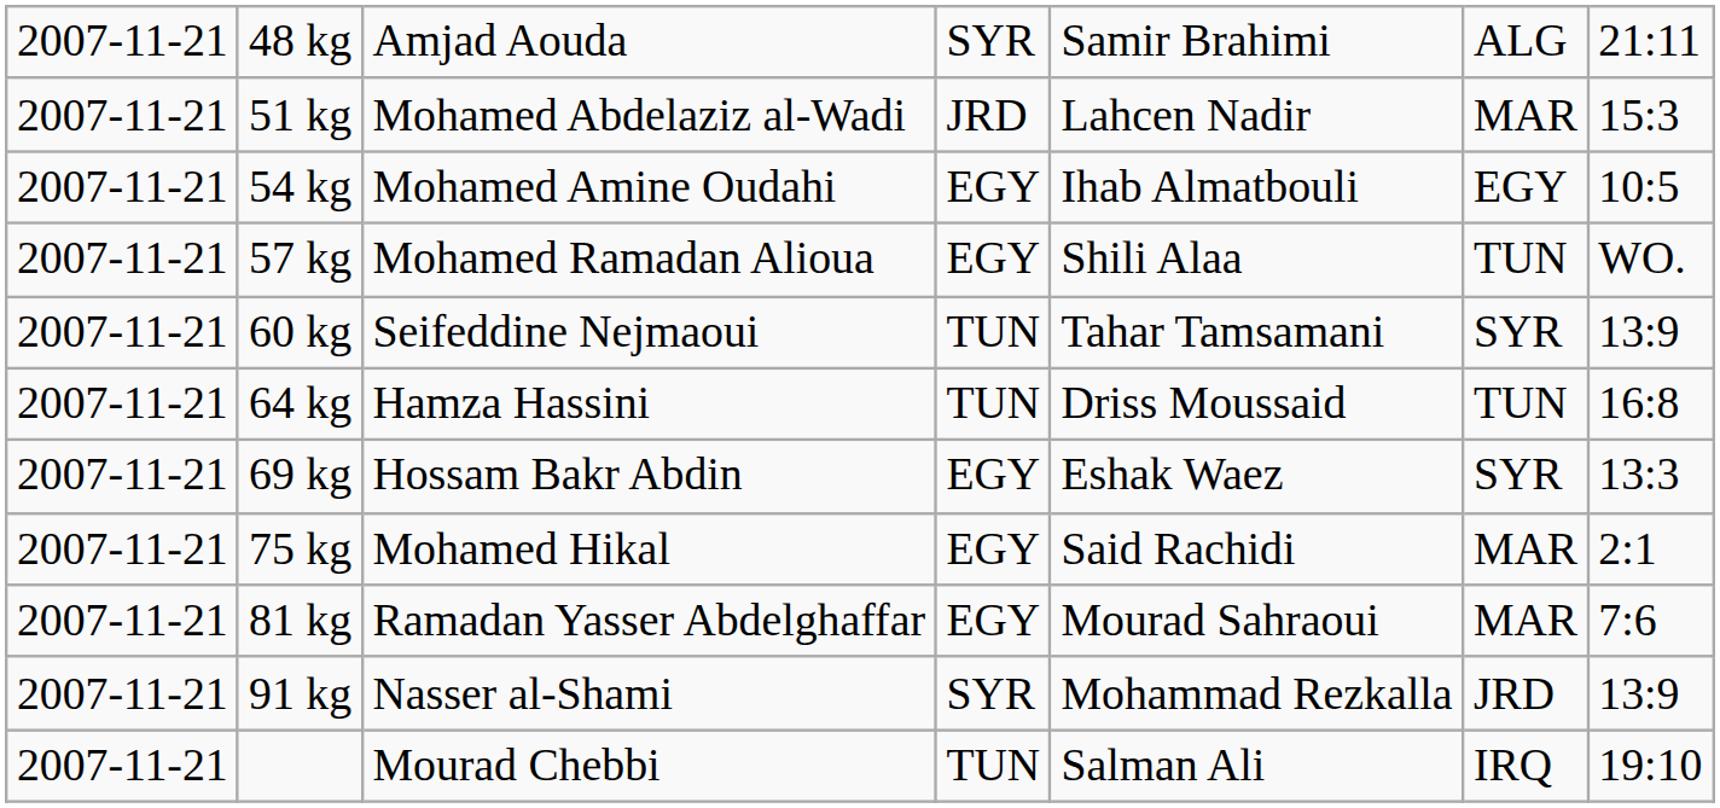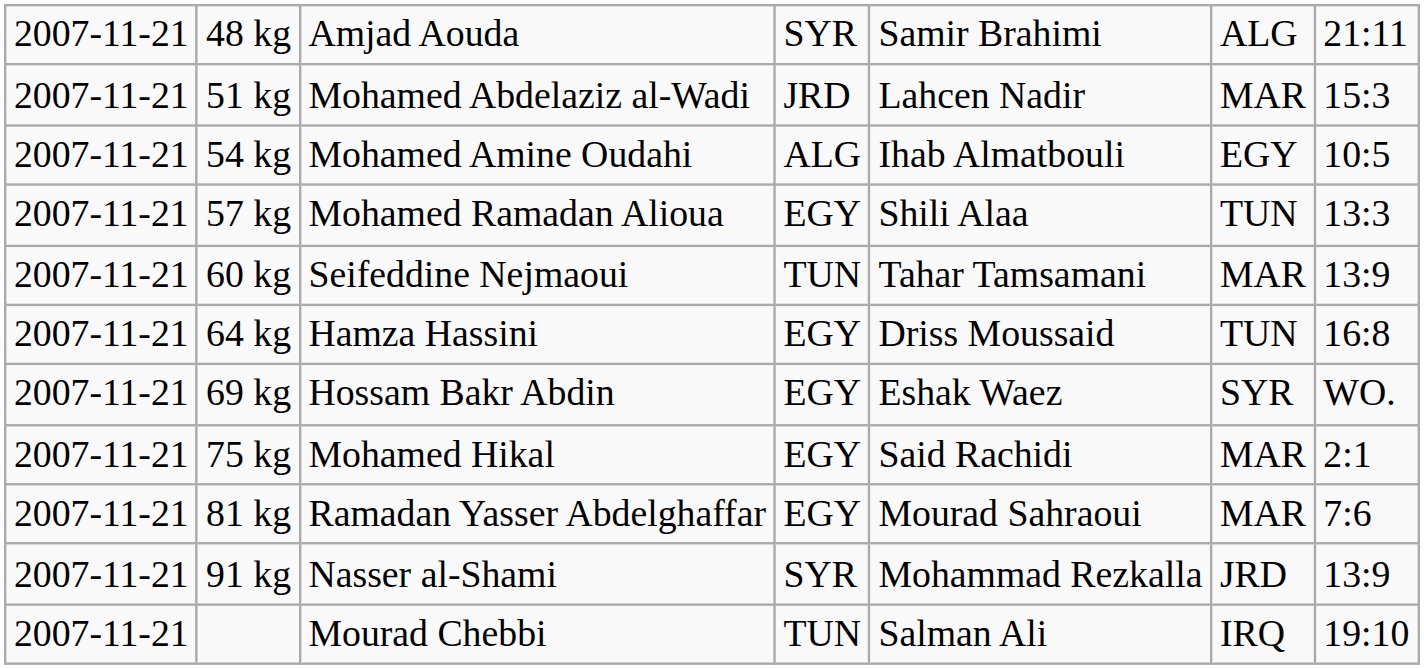 <table class="wikitable">
 <tr>
 <td>2007-11-21</td>
 <td>48 kg</td>
 <td>Amjad  Aouda</td>
 <td>SYR</td>
 <td>Samir  Brahimi</td>
 <td>ALG</td>
 <td>21:11</td>
 </tr>
 <tr>
 <td>2007-11-21</td>
 <td>51 kg</td>
 <td>Mohamed  Abdelaziz al-Wadi</td>
 <td>JRD</td>
 <td>Lahcen  Nadir</td>
 <td>MAR</td>
 <td>15:3</td>
 </tr>
 <tr>
 <td>2007-11-21</td>
 <td>54 kg</td>
 <td>Mohamed  Amine Oudahi</td>
-<td>EGY</td>
+<td>ALG</td>
 <td>Ihab  Almatbouli</td>
 <td>EGY</td>
 <td>10:5</td>
 </tr>
 <tr>
 <td>2007-11-21</td>
 <td>57 kg</td>
 <td>Mohamed  Ramadan Alioua</td>
 <td>EGY</td>
 <td>Shili Alaa</td>
 <td>TUN</td>
-<td>WO.</td>
+<td>13:3</td>
 </tr>
 <tr>
 <td>2007-11-21</td>
 <td>60 kg</td>
 <td>Seifeddine  Nejmaoui</td>
 <td>TUN</td>
 <td>Tahar  Tamsamani</td>
-<td>SYR</td>
+<td>MAR</td>
 <td>13:9</td>
 </tr>
 <tr>
 <td>2007-11-21</td>
 <td>64 kg</td>
 <td>Hamza  Hassini</td>
-<td>TUN</td>
+<td>EGY</td>
 <td>Driss  Moussaid</td>
 <td>TUN</td>
 <td>16:8</td>
 </tr>
 <tr>
 <td>2007-11-21</td>
 <td>69 kg</td>
 <td>Hossam  Bakr Abdin</td>
 <td>EGY</td>
 <td>Eshak Waez</td>
 <td>SYR</td>
-<td>13:3</td>
+<td>WO.</td>
 </tr>
 <tr>
 <td>2007-11-21</td>
 <td>75 kg</td>
 <td>Mohamed  Hikal</td>
 <td>EGY</td>
 <td>Said  Rachidi</td>
 <td>MAR</td>
 <td>2:1</td>
 </tr>
 <tr>
 <td>2007-11-21</td>
 <td>81 kg</td>
 <td>Ramadan  Yasser Abdelghaffar</td>
 <td>EGY</td>
 <td>Mourad  Sahraoui</td>
 <td>MAR</td>
 <td>7:6</td>
 </tr>
 <tr>
 <td>2007-11-21</td>
 <td>91 kg</td>
 <td>Nasser  al-Shami</td>
 <td>SYR</td>
 <td>Mohammad  Rezkalla</td>
 <td>JRD</td>
 <td>13:9</td>
 </tr>
 <tr>
 <td>2007-11-21</td>
 <td></td>
 <td>Mourad  Chebbi</td>
 <td>TUN</td>
 <td>Salman Ali</td>
 <td>IRQ</td>
 <td>19:10</td>
 </tr>
 </table>
